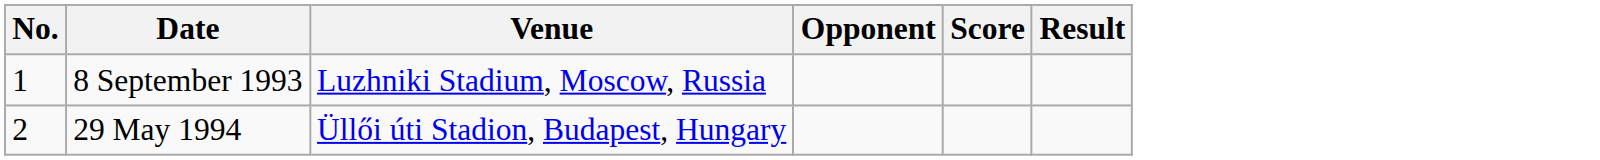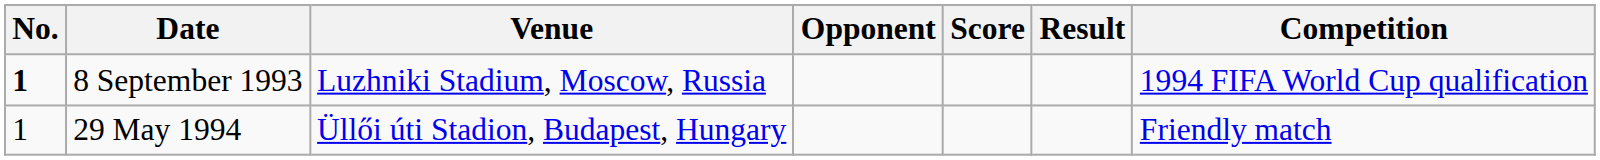 <table class="wikitable">
 <tr>
 <th>No.</th>
 <th>Date</th>
 <th>Venue</th>
 <th>Opponent</th>
 <th>Score</th>
 <th>Result</th>
+<th>Competition</th>
 </tr>
 <tr>
-<td>1</td>
+<td><strong>1</strong></td>
 <td>8 September 1993</td>
 <td><a href='#'>Luzhniki Stadium</a>, <a href='#'>Moscow</a>, <a href='#'>Russia</a></td>
 <td></td>
 <td></td>
 <td></td>
+<td><a href='#'>1994 FIFA World Cup qualification</a></td>
 </tr>
 <tr>
-<td>2</td>
+<td>1</td>
 <td>29 May 1994</td>
 <td><a href='#'>Üllői úti Stadion</a>, <a href='#'>Budapest</a>, <a href='#'>Hungary</a></td>
 <td></td>
 <td></td>
 <td></td>
+<td><a href='#'>Friendly match</a></td>
 </tr>
 </table>
